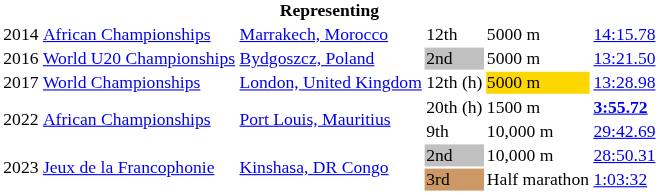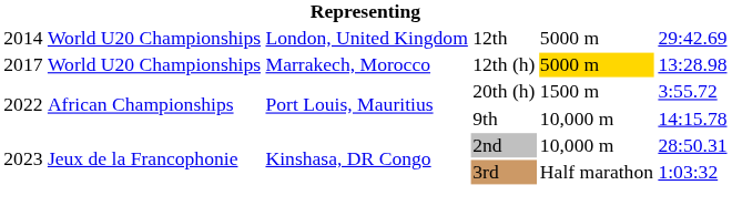 <table>
 <tr>
 <th colspan="6">Representing </th>
 </tr>
 <tr>
 <td>2014</td>
-<td><a href='#'>African Championships</a></td>
-<td><a href='#'>Marrakech, Morocco</a></td>
+<td><a href='#'>World U20 Championships</a></td>
+<td><a href='#'>London, United Kingdom</a></td>
 <td>12th</td>
 <td>5000 m</td>
-<td><a href='#'>14:15.78</a></td>
-</tr>
-<tr>
-<td>2016</td>
-<td><a href='#'>World U20 Championships</a></td>
-<td><a href='#'>Bydgoszcz, Poland</a></td>
-<td bgcolor=silver>2nd</td>
-<td>5000 m</td>
-<td><a href='#'>13:21.50</a></td>
+<td><a href='#'>29:42.69</a></td>
 </tr>
 <tr>
 <td>2017</td>
-<td><a href='#'>World Championships</a></td>
-<td><a href='#'>London, United Kingdom</a></td>
+<td><a href='#'>World U20 Championships</a></td>
+<td><a href='#'>Marrakech, Morocco</a></td>
 <td>12th (h)</td>
 <td style="background: gold;">5000 m</td>
 <td><a href='#'>13:28.98</a></td>
 </tr>
 <tr>
 <td rowspan=2>2022</td>
 <td rowspan=2><a href='#'>African Championships</a></td>
 <td rowspan=2><a href='#'>Port Louis, Mauritius</a></td>
 <td>20th (h)</td>
 <td>1500 m</td>
-<td><strong><a href='#'>3:55.72</a></strong></td>
+<td><a href='#'>3:55.72</a></td>
 </tr>
 <tr>
 <td>9th</td>
 <td>10,000 m</td>
-<td><a href='#'>29:42.69</a></td>
+<td><a href='#'>14:15.78</a></td>
 </tr>
 <tr>
 <td rowspan=2>2023</td>
 <td rowspan=2><a href='#'>Jeux de la Francophonie</a></td>
 <td rowspan=2><a href='#'>Kinshasa, DR Congo</a></td>
 <td bgcolor=silver>2nd</td>
 <td>10,000 m</td>
 <td><a href='#'>28:50.31</a></td>
 </tr>
 <tr>
 <td bgcolor=cc9966>3rd</td>
 <td>Half marathon</td>
 <td><a href='#'>1:03:32</a></td>
 </tr>
 </table>
